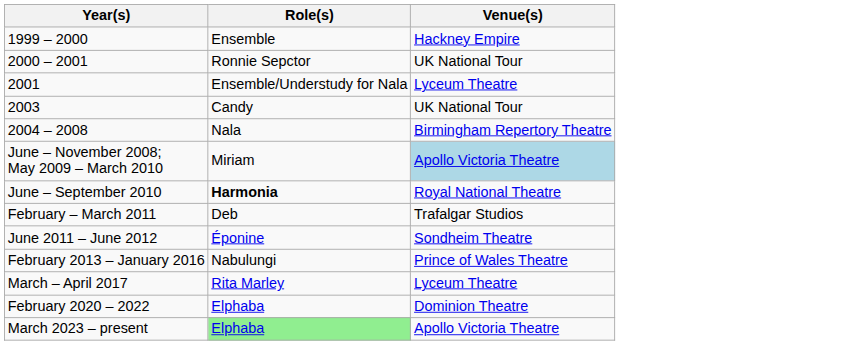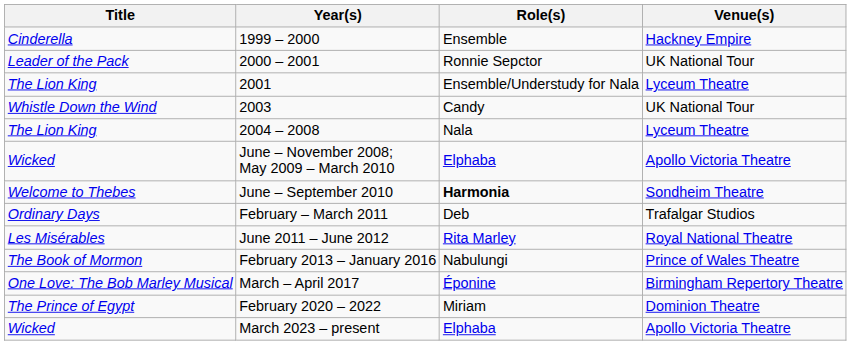 <table class="wikitable plainrowheaders sortable">
 <tr>
+<th scope="col" class="unsortable">Title</th>
 <th scope="col" class="unsortable">Year(s)</th>
 <th scope="col" class="unsortable">Role(s)</th>
 <th scope="col" class="unsortable">Venue(s)</th>
 </tr>
 <tr>
+<td scope="row"><em><a href='#'>Cinderella</a></em></td>
 <td>1999 – 2000</td>
 <td>Ensemble</td>
 <td><a href='#'>Hackney Empire</a></td>
 </tr>
 <tr>
+<td scope="row"><em><a href='#'>Leader of the Pack</a></em></td>
 <td>2000 – 2001</td>
 <td>Ronnie Sepctor</td>
 <td>UK National Tour</td>
 </tr>
 <tr>
+<td scope="row"><em><a href='#'>The Lion King</a></em></td>
 <td>2001</td>
 <td>Ensemble/Understudy for Nala</td>
 <td><a href='#'>Lyceum Theatre</a></td>
 </tr>
 <tr>
+<td scope="row"><em><a href='#'>Whistle Down the Wind</a></em></td>
 <td>2003</td>
 <td>Candy</td>
 <td>UK National Tour</td>
 </tr>
 <tr>
+<td scope="row"><em><a href='#'>The Lion King</a></em></td>
 <td>2004 – 2008</td>
 <td>Nala</td>
-<td><a href='#'>Birmingham Repertory Theatre</a></td>
+<td><a href='#'>Lyceum Theatre</a></td>
 </tr>
 <tr>
+<td scope="row"><em><a href='#'>Wicked</a></em></td>
 <td>June – November 2008;<br>May 2009 – March 2010</td>
-<td>Miriam</td>
-<td style="background: lightblue;"><a href='#'>Apollo Victoria Theatre</a></td>
+<td><a href='#'>Elphaba</a></td>
+<td><a href='#'>Apollo Victoria Theatre</a></td>
 </tr>
 <tr>
+<td scope="row"><em><a href='#'>Welcome to Thebes</a></em></td>
 <td>June – September 2010</td>
 <td><strong>Harmonia</strong></td>
-<td><a href='#'>Royal National Theatre</a></td>
+<td><a href='#'>Sondheim Theatre</a></td>
 </tr>
 <tr>
+<td scope="row"><em><a href='#'>Ordinary Days</a></em></td>
 <td>February – March 2011</td>
 <td>Deb</td>
 <td>Trafalgar Studios</td>
 </tr>
 <tr>
+<td scope="row"><em><a href='#'>Les Misérables</a></em></td>
 <td>June 2011 – June 2012</td>
-<td><a href='#'>Éponine</a></td>
-<td><a href='#'>Sondheim Theatre</a></td>
+<td><a href='#'>Rita Marley</a></td>
+<td><a href='#'>Royal National Theatre</a></td>
 </tr>
 <tr>
+<td scope="row"><em><a href='#'>The Book of Mormon</a></em></td>
 <td>February 2013 – January 2016</td>
 <td>Nabulungi</td>
 <td><a href='#'>Prince of Wales Theatre</a></td>
 </tr>
 <tr>
+<td scope="row"><em><a href='#'>One Love: The Bob Marley Musical</a></em></td>
 <td>March – April 2017</td>
-<td><a href='#'>Rita Marley</a></td>
-<td><a href='#'>Lyceum Theatre</a></td>
+<td><a href='#'>Éponine</a></td>
+<td><a href='#'>Birmingham Repertory Theatre</a></td>
 </tr>
 <tr>
+<td scope="row"><em><a href='#'>The Prince of Egypt</a></em></td>
 <td>February 2020 – 2022</td>
-<td><a href='#'>Elphaba</a></td>
+<td>Miriam</td>
 <td><a href='#'>Dominion Theatre</a></td>
 </tr>
 <tr>
+<td scope="row"><em><a href='#'>Wicked</a></em></td>
 <td>March 2023 – present</td>
-<td style="background: lightgreen;"><a href='#'>Elphaba</a></td>
+<td><a href='#'>Elphaba</a></td>
 <td><a href='#'>Apollo Victoria Theatre</a></td>
 </tr>
 </table>
